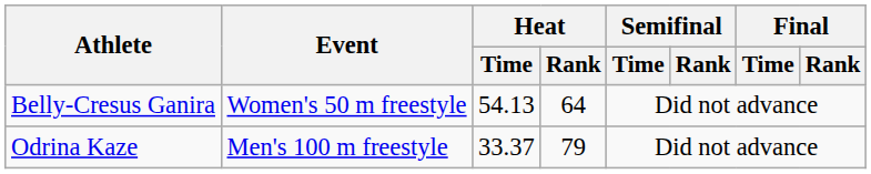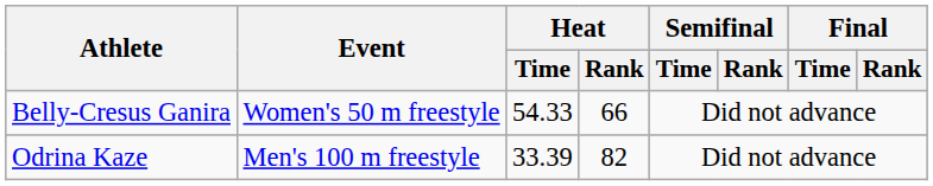 <table class=wikitable style="font-size:90%">
 <tr>
 <th rowspan="2">Athlete</th>
 <th rowspan="2">Event</th>
 <th colspan="2">Heat</th>
 <th colspan="2">Semifinal</th>
 <th colspan="2">Final</th>
 </tr>
 <tr style="font-size:95%">
 <th>Time</th>
 <th>Rank</th>
 <th>Time</th>
 <th>Rank</th>
 <th>Time</th>
 <th>Rank</th>
 </tr>
 <tr align=center>
 <td align=left><a href='#'>Belly-Cresus Ganira</a></td>
 <td align=left><a href='#'>Women's 50 m freestyle</a></td>
-<td>54.13</td>
-<td>64</td>
+<td>54.33</td>
+<td>66</td>
 <td colspan="4">Did not advance</td>
 </tr>
 <tr align=center>
 <td align=left><a href='#'>Odrina Kaze</a></td>
 <td align=left><a href='#'>Men's 100 m freestyle</a></td>
-<td>33.37</td>
-<td>79</td>
+<td>33.39</td>
+<td>82</td>
 <td colspan="4">Did not advance</td>
 </tr>
 </table>
